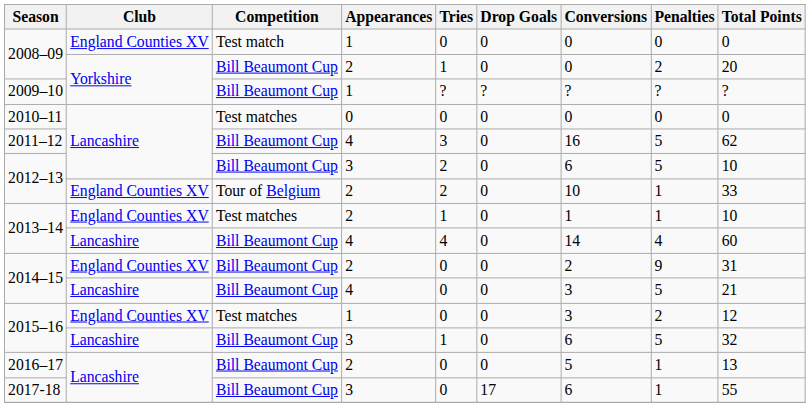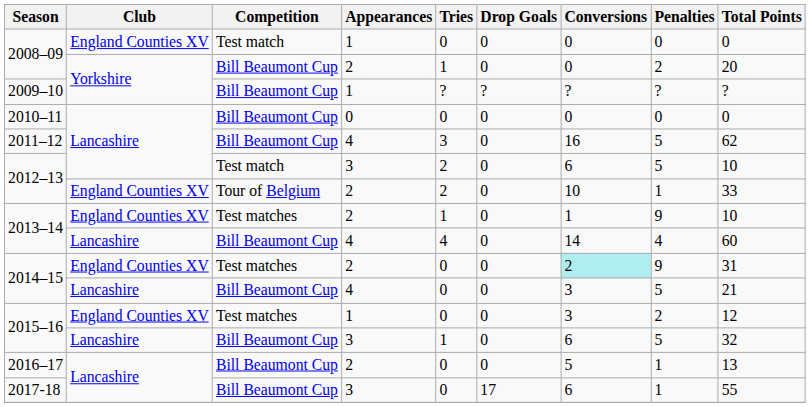 <table class="wikitable sortable">
 <tr>
 <th>Season</th>
 <th>Club</th>
 <th>Competition</th>
 <th>Appearances</th>
 <th>Tries</th>
 <th>Drop Goals</th>
 <th>Conversions</th>
 <th>Penalties</th>
 <th>Total Points</th>
 </tr>
 <tr>
 <td rowspan=2 align=left>2008–09</td>
 <td><a href='#'>England Counties XV</a></td>
 <td>Test match</td>
 <td>1</td>
 <td>0</td>
 <td>0</td>
 <td>0</td>
 <td>0</td>
 <td>0</td>
 </tr>
 <tr>
 <td rowspan=2 align=left><a href='#'>Yorkshire</a></td>
 <td><a href='#'>Bill Beaumont Cup</a></td>
 <td>2</td>
 <td>1</td>
 <td>0</td>
 <td>0</td>
 <td>2</td>
 <td>20</td>
 </tr>
 <tr>
 <td>2009–10</td>
 <td><a href='#'>Bill Beaumont Cup</a></td>
 <td>1</td>
 <td>?</td>
 <td>?</td>
 <td>?</td>
 <td>?</td>
 <td>?</td>
 </tr>
 <tr>
 <td>2010–11</td>
 <td rowspan=3 align=left><a href='#'>Lancashire</a></td>
-<td>Test matches</td>
+<td><a href='#'>Bill Beaumont Cup</a></td>
 <td>0</td>
 <td>0</td>
 <td>0</td>
 <td>0</td>
 <td>0</td>
 <td>0</td>
 </tr>
 <tr>
 <td>2011–12</td>
 <td><a href='#'>Bill Beaumont Cup</a></td>
 <td>4</td>
 <td>3</td>
 <td>0</td>
 <td>16</td>
 <td>5</td>
 <td>62</td>
 </tr>
 <tr>
 <td rowspan=2 align=left>2012–13</td>
-<td><a href='#'>Bill Beaumont Cup</a></td>
+<td>Test match</td>
 <td>3</td>
 <td>2</td>
 <td>0</td>
 <td>6</td>
 <td>5</td>
 <td>10</td>
 </tr>
 <tr>
 <td><a href='#'>England Counties XV</a></td>
 <td>Tour of <a href='#'>Belgium</a></td>
 <td>2</td>
 <td>2</td>
 <td>0</td>
 <td>10</td>
 <td>1</td>
 <td>33</td>
 </tr>
 <tr>
 <td rowspan=2 align=left>2013–14</td>
 <td><a href='#'>England Counties XV</a></td>
 <td>Test matches</td>
 <td>2</td>
 <td>1</td>
 <td>0</td>
 <td>1</td>
-<td>1</td>
+<td>9</td>
 <td>10</td>
 </tr>
 <tr>
 <td><a href='#'>Lancashire</a></td>
 <td><a href='#'>Bill Beaumont Cup</a></td>
 <td>4</td>
 <td>4</td>
 <td>0</td>
 <td>14</td>
 <td>4</td>
 <td>60</td>
 </tr>
 <tr>
 <td rowspan=2 align=left>2014–15</td>
 <td><a href='#'>England Counties XV</a></td>
-<td><a href='#'>Bill Beaumont Cup</a></td>
+<td>Test matches</td>
 <td>2</td>
 <td>0</td>
 <td>0</td>
-<td>2</td>
+<td style="background: paleturquoise;">2</td>
 <td>9</td>
 <td>31</td>
 </tr>
 <tr>
 <td><a href='#'>Lancashire</a></td>
 <td><a href='#'>Bill Beaumont Cup</a></td>
 <td>4</td>
 <td>0</td>
 <td>0</td>
 <td>3</td>
 <td>5</td>
 <td>21</td>
 </tr>
 <tr>
 <td rowspan=2 align=left>2015–16</td>
 <td><a href='#'>England Counties XV</a></td>
 <td>Test matches</td>
 <td>1</td>
 <td>0</td>
 <td>0</td>
 <td>3</td>
 <td>2</td>
 <td>12</td>
 </tr>
 <tr>
 <td><a href='#'>Lancashire</a></td>
 <td><a href='#'>Bill Beaumont Cup</a></td>
 <td>3</td>
 <td>1</td>
 <td>0</td>
 <td>6</td>
 <td>5</td>
 <td>32</td>
 </tr>
 <tr>
 <td>2016–17</td>
 <td rowspan=2 align=left><a href='#'>Lancashire</a></td>
 <td><a href='#'>Bill Beaumont Cup</a></td>
 <td>2</td>
 <td>0</td>
 <td>0</td>
 <td>5</td>
 <td>1</td>
 <td>13</td>
 </tr>
 <tr>
 <td>2017-18</td>
 <td><a href='#'>Bill Beaumont Cup</a></td>
 <td>3</td>
 <td>0</td>
 <td>17</td>
 <td>6</td>
 <td>1</td>
 <td>55</td>
 </tr>
 <tr>
 </tr>
 </table>
